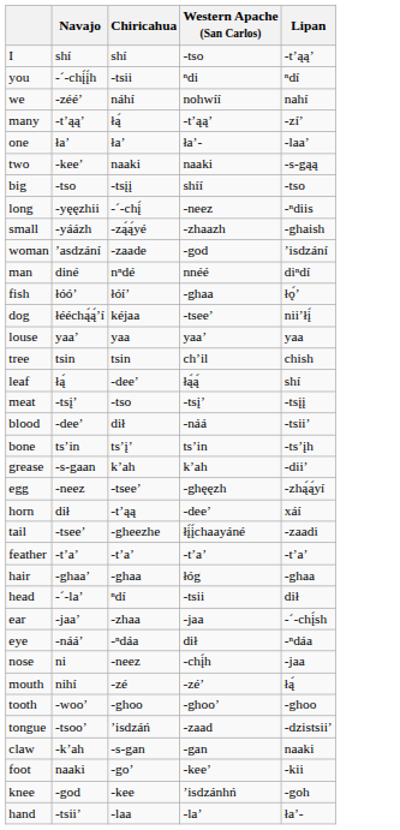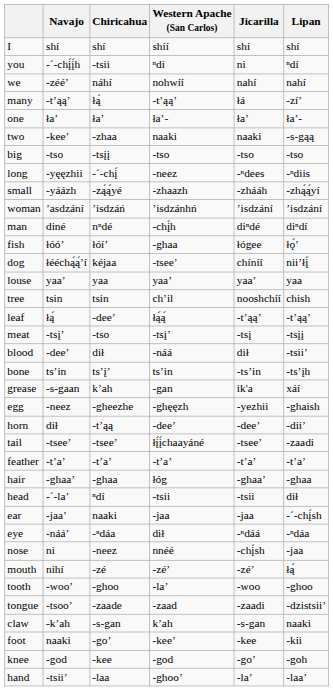 <table class="wikitable"  style="margin-left:1em">
 <tr style="line-height:1.2em">
 <th> </th>
 <th>Navajo</th>
 <th>Chiricahua</th>
 <th>Western Apache<br><small>(San Carlos)</small></th>
+<th>Jicarilla</th>
 <th>Lipan</th>
 </tr>
 <tr>
 <td>I</td>
 <td>shí</td>
 <td>shí</td>
-<td>-tso</td>
-<td>-t’ąą’</td>
+<td>shíí</td>
+<td>shí</td>
+<td>shí</td>
 </tr>
 <tr>
 <td>you</td>
 <td>-´-chį́į́h</td>
 <td>-tsii</td>
 <td>ⁿdi</td>
+<td>ni</td>
 <td>ⁿdí</td>
 </tr>
 <tr>
 <td>we</td>
 <td>-zéé’</td>
 <td>náhí</td>
 <td>nohwíí</td>
 <td>nahí</td>
+<td>nahí</td>
 </tr>
 <tr>
 <td>many</td>
 <td>-t’ąą’</td>
 <td>łą́</td>
 <td>-t’ąą’</td>
+<td>łá</td>
 <td>-zí’</td>
 </tr>
 <tr>
 <td>one</td>
 <td>ła’</td>
 <td>ła’</td>
 <td>ła’-</td>
-<td>-laa’</td>
+<td>ła’</td>
+<td>ła’-</td>
 </tr>
 <tr>
 <td>two</td>
 <td>-kee’</td>
+<td>-zhaa</td>
 <td>naaki</td>
 <td>naaki</td>
 <td>-s-gąą</td>
 </tr>
 <tr>
 <td>big</td>
 <td>-tso</td>
 <td>-tsįį</td>
-<td>shíí</td>
+<td>-tso</td>
+<td>-tso</td>
 <td>-tso</td>
 </tr>
 <tr>
 <td>long</td>
 <td>-yęęzhii</td>
 <td>-´-chį́</td>
 <td>-neez</td>
+<td>-ⁿdees</td>
 <td>-ⁿdiis</td>
 </tr>
 <tr>
 <td>small</td>
 <td>-yáázh</td>
 <td>-zą́ą́yé</td>
 <td>-zhaazh</td>
-<td>-ghaish</td>
+<td>-zhááh</td>
+<td>-zhą́ą́yí</td>
 </tr>
 <tr>
 <td>woman</td>
 <td>’asdzání</td>
-<td>-zaade</td>
-<td>-god</td>
+<td>’isdzáń</td>
+<td>’isdzánhń</td>
+<td>’isdzání</td>
 <td>’isdzání</td>
 </tr>
 <tr>
 <td>man</td>
 <td>diné</td>
 <td>nⁿdé</td>
-<td>nnéé</td>
+<td>-chį́h</td>
+<td>diⁿdé</td>
 <td>diⁿdí</td>
 </tr>
 <tr>
 <td>fish</td>
 <td>łóó’</td>
 <td>łóí’</td>
 <td>-ghaa</td>
+<td>łógee</td>
 <td>łǫ́’</td>
 </tr>
 <tr>
 <td>dog</td>
 <td>łééchą́ą́’í</td>
 <td>kéjaa</td>
 <td>-tsee’</td>
+<td>chíníí</td>
 <td>nii’łį́</td>
 </tr>
 <tr>
 <td>louse</td>
 <td>yaa’</td>
 <td>yaa</td>
+<td>yaa’</td>
 <td>yaa’</td>
 <td>yaa</td>
 </tr>
 <tr>
 <td>tree</td>
 <td>tsin</td>
 <td>tsin</td>
 <td>ch’il</td>
+<td>nooshchíí</td>
 <td>chish</td>
 </tr>
 <tr>
 <td>leaf</td>
 <td>łą́</td>
 <td>-dee’</td>
 <td>łą́ą́</td>
-<td>shí</td>
+<td>-t’ąą’</td>
+<td>-t’ąą’</td>
 </tr>
 <tr>
 <td>meat</td>
 <td>-tsį’</td>
 <td>-tso</td>
 <td>-tsį’</td>
+<td>-tsį</td>
 <td>-tsįį</td>
 </tr>
 <tr>
 <td>blood</td>
 <td>-dee’</td>
 <td>dił</td>
 <td>-náá</td>
+<td>dił</td>
 <td>-tsii’</td>
 </tr>
 <tr>
 <td>bone</td>
 <td>ts’in</td>
 <td>ts’į’</td>
 <td>ts’in</td>
+<td>-ts’in</td>
 <td>-ts’įh</td>
 </tr>
 <tr>
 <td>grease</td>
 <td>-s-gaan</td>
 <td>k’ah</td>
-<td>k’ah</td>
-<td>-dii’</td>
+<td>-gan</td>
+<td>ik'a</td>
+<td>xáí</td>
 </tr>
 <tr>
 <td>egg</td>
 <td>-neez</td>
-<td>-tsee’</td>
+<td>-gheezhe</td>
 <td>-ghęęzh</td>
-<td>-zhą́ą́yí</td>
+<td>-yezhii</td>
+<td>-ghaish</td>
 </tr>
 <tr>
 <td>horn</td>
 <td>dił</td>
 <td>-t’ąą</td>
 <td>-dee’</td>
-<td>xáí</td>
+<td>-dee’</td>
+<td>-dii’</td>
 </tr>
 <tr>
 <td>tail</td>
 <td>-tsee’</td>
-<td>-gheezhe</td>
+<td>-tsee’</td>
 <td>łį́į́chaayáné</td>
+<td>-tsee’</td>
 <td>-zaadi</td>
 </tr>
 <tr>
 <td>feather</td>
+<td>-t’a’</td>
 <td>-t’a’</td>
 <td>-t’a’</td>
 <td>-t’a’</td>
 <td>-t’a’</td>
 </tr>
 <tr>
 <td>hair</td>
 <td>-ghaa’</td>
 <td>-ghaa</td>
 <td>łóg</td>
+<td>-ghaa’</td>
 <td>-ghaa</td>
 </tr>
 <tr>
 <td>head</td>
 <td>-´-la’</td>
 <td>ⁿdí</td>
 <td>-tsii</td>
+<td>-tsii</td>
 <td>dił</td>
 </tr>
 <tr>
 <td>ear</td>
 <td>-jaa’</td>
-<td>-zhaa</td>
+<td>naaki</td>
+<td>-jaa</td>
 <td>-jaa</td>
 <td>-´-chį́sh</td>
 </tr>
 <tr>
 <td>eye</td>
 <td>-náá’</td>
 <td>-ⁿdáa</td>
 <td>dił</td>
+<td>-ⁿdáá</td>
 <td>-ⁿdáa</td>
 </tr>
 <tr>
 <td>nose</td>
 <td>ni</td>
 <td>-neez</td>
-<td>-chį́h</td>
+<td>nnéé</td>
+<td>-chį́sh</td>
 <td>-jaa</td>
 </tr>
 <tr>
 <td>mouth</td>
 <td>nihí</td>
 <td>-zé</td>
 <td>-zé’</td>
+<td>-zé’</td>
 <td>łą́</td>
 </tr>
 <tr>
 <td>tooth</td>
 <td>-woo’</td>
 <td>-ghoo</td>
-<td>-ghoo’</td>
+<td>-la’</td>
+<td>-woo</td>
 <td>-ghoo</td>
 </tr>
 <tr>
 <td>tongue</td>
 <td>-tsoo’</td>
-<td>’isdzáń</td>
+<td>-zaade</td>
 <td>-zaad</td>
+<td>-zaadi</td>
 <td>-dzistsii’</td>
 </tr>
 <tr>
 <td>claw</td>
 <td>-k’ah</td>
 <td>-s-gan</td>
-<td>-gan</td>
+<td>k’ah</td>
+<td>-s-gan</td>
 <td>naaki</td>
 </tr>
 <tr>
 <td>foot</td>
 <td>naaki</td>
 <td>-go’</td>
 <td>-kee’</td>
+<td>-kee</td>
 <td>-kii</td>
 </tr>
 <tr>
 <td>knee</td>
 <td>-god</td>
 <td>-kee</td>
-<td>’isdzánhń</td>
+<td>-god</td>
+<td>-go’</td>
 <td>-goh</td>
 </tr>
 <tr>
 <td>hand</td>
 <td>-tsii’</td>
 <td>-laa</td>
+<td>-ghoo’</td>
 <td>-la’</td>
-<td>ła’-</td>
+<td>-laa’</td>
 </tr>
 </table>
